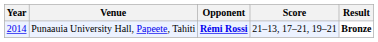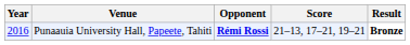 <table class="sortable wikitable" style="font-size: 90%;">
 <tr>
 <th>Year</th>
 <th>Venue</th>
 <th>Opponent</th>
 <th>Score</th>
 <th>Result</th>
 </tr>
 <tr style="background:#ECF2FF">
-<td align="center"><a href='#'>2014</a></td>
+<td align="center"><a href='#'>2016</a></td>
 <td align="left">Punaauia University Hall, <a href='#'>Papeete</a>, Tahiti</td>
 <td align="left"><strong> <a href='#'>Rémi Rossi</a></strong></td>
 <td align="left">21–13, 17–21, 19–21</td>
 <td style="text-align:left; background:white"> <strong>Bronze</strong></td>
 </tr>
 </table>
